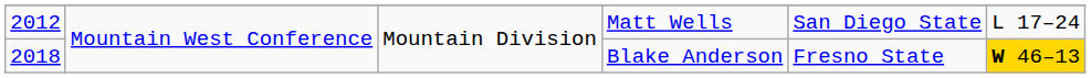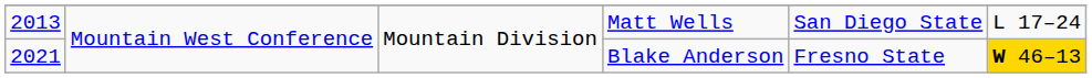 <table class="wikitable">
 <tr>
 </tr>
 <tr>
-<td><a href='#'>2012</a></td>
+<td><a href='#'>2013</a></td>
 <td rowspan="2"><a href='#'>Mountain West Conference</a></td>
 <td rowspan="2">Mountain Division</td>
 <td><a href='#'>Matt Wells</a></td>
 <td><a href='#'>San Diego State</a></td>
 <td>L 17–24</td>
 </tr>
 <tr>
-<td><a href='#'>2018</a></td>
+<td><a href='#'>2021</a></td>
 <td><a href='#'>Blake Anderson</a></td>
 <td><a href='#'>Fresno State</a></td>
 <td style="background: gold;"><strong>W</strong> 46–13</td>
 </tr>
 </table>
